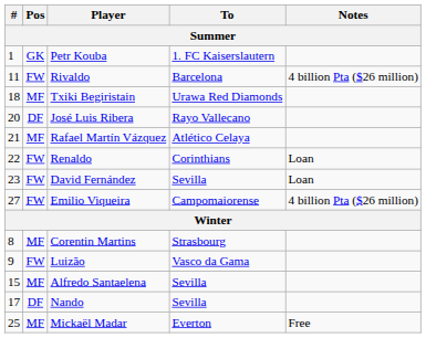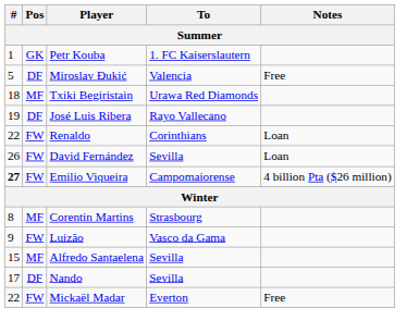 <table class="wikitable" style="font-size:95%; text-align:left;">
 <tr>
 <th>#</th>
 <th>Pos</th>
 <th>Player</th>
 <th>To</th>
 <th>Notes</th>
 </tr>
 <tr>
 <th colspan="5">Summer</th>
 </tr>
 <tr>
 <td>1</td>
 <td align="center"><a href='#'>GK</a></td>
 <td> <a href='#'>Petr Kouba</a></td>
 <td> <a href='#'>1. FC Kaiserslautern</a></td>
 <td></td>
 </tr>
 <tr>
-<td>11</td>
-<td align="center"><a href='#'>FW</a></td>
-<td> <a href='#'>Rivaldo</a></td>
-<td> <a href='#'>Barcelona</a></td>
-<td>4 billion <a href='#'>Pta</a> (<a href='#'>$</a>26 million)</td>
+<td>5</td>
+<td align="center"><a href='#'>DF</a></td>
+<td> <a href='#'>Miroslav Đukić</a></td>
+<td> <a href='#'>Valencia</a></td>
+<td>Free</td>
 </tr>
 <tr>
 <td>18</td>
 <td align="center"><a href='#'>MF</a></td>
 <td> <a href='#'>Txiki Begiristain</a></td>
 <td> <a href='#'>Urawa Red Diamonds</a></td>
 <td></td>
 </tr>
 <tr>
-<td>20</td>
+<td>19</td>
 <td align="center"><a href='#'>DF</a></td>
 <td> <a href='#'>José Luis Ribera</a></td>
 <td> <a href='#'>Rayo Vallecano</a></td>
-<td></td>
-</tr>
-<tr>
-<td>21</td>
-<td align="center"><a href='#'>MF</a></td>
-<td> <a href='#'>Rafael Martín Vázquez</a></td>
-<td> <a href='#'>Atlético Celaya</a></td>
 <td></td>
 </tr>
 <tr>
 <td>22</td>
 <td align="center"><a href='#'>FW</a></td>
 <td> <a href='#'>Renaldo</a></td>
 <td> <a href='#'>Corinthians</a></td>
 <td>Loan</td>
 </tr>
 <tr>
-<td>23</td>
+<td>26</td>
 <td align="center"><a href='#'>FW</a></td>
 <td> <a href='#'>David Fernández</a></td>
 <td> <a href='#'>Sevilla</a></td>
 <td>Loan</td>
 </tr>
 <tr>
-<td>27</td>
+<td><strong>27</strong></td>
 <td align="center"><a href='#'>FW</a></td>
 <td> <a href='#'>Emilio Viqueira</a></td>
 <td> <a href='#'>Campomaiorense</a></td>
 <td>4 billion <a href='#'>Pta</a> (<a href='#'>$</a>26 million)</td>
 </tr>
 <tr>
 <th colspan="5">Winter</th>
 </tr>
 <tr>
 <td>8</td>
 <td align="center"><a href='#'>MF</a></td>
 <td> <a href='#'>Corentin Martins</a></td>
 <td> <a href='#'>Strasbourg</a></td>
 <td></td>
 </tr>
 <tr>
 <td>9</td>
 <td align="center"><a href='#'>FW</a></td>
 <td> <a href='#'>Luizão</a></td>
 <td> <a href='#'>Vasco da Gama</a></td>
 <td></td>
 </tr>
 <tr>
 <td>15</td>
 <td align="center"><a href='#'>MF</a></td>
 <td> <a href='#'>Alfredo Santaelena</a></td>
 <td> <a href='#'>Sevilla</a></td>
 <td></td>
 </tr>
 <tr>
 <td>17</td>
 <td align="center"><a href='#'>DF</a></td>
 <td> <a href='#'>Nando</a></td>
 <td> <a href='#'>Sevilla</a></td>
 <td></td>
 </tr>
 <tr>
-<td>25</td>
-<td align="center"><a href='#'>MF</a></td>
+<td>22</td>
+<td align="center"><a href='#'>FW</a></td>
 <td> <a href='#'>Mickaël Madar</a></td>
 <td> <a href='#'>Everton</a></td>
 <td>Free</td>
 </tr>
 </table>
